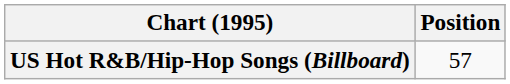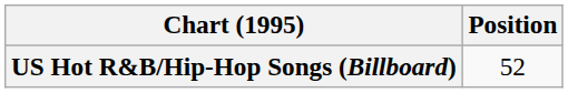 <table class="wikitable plainrowheaders" style="text-align:center">
 <tr>
 <th scope="col">Chart (1995)</th>
 <th scope="col">Position</th>
 </tr>
 <tr>
 <th scope="row">US Hot R&B/Hip-Hop Songs (<em>Billboard</em>)</th>
-<td>57</td>
+<td>52</td>
 </tr>
 </table>
